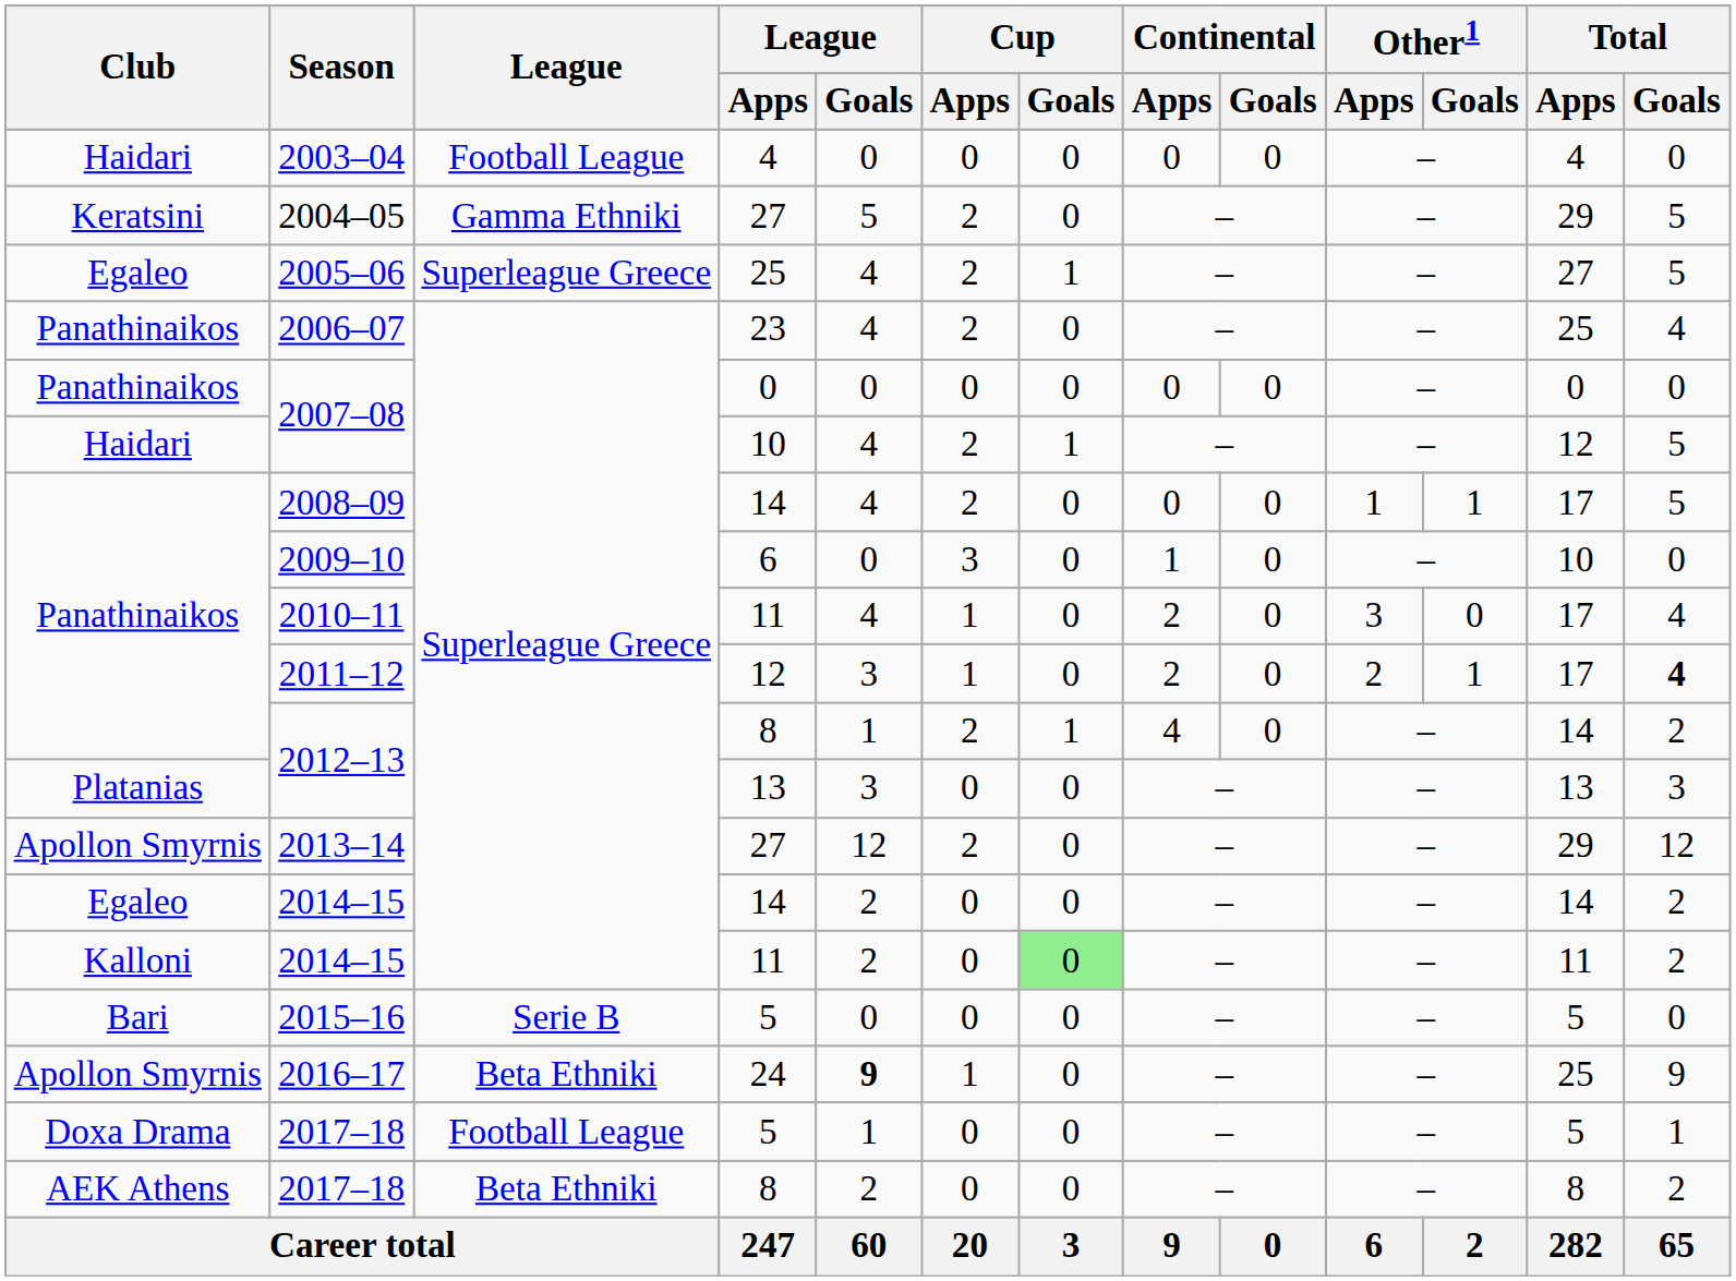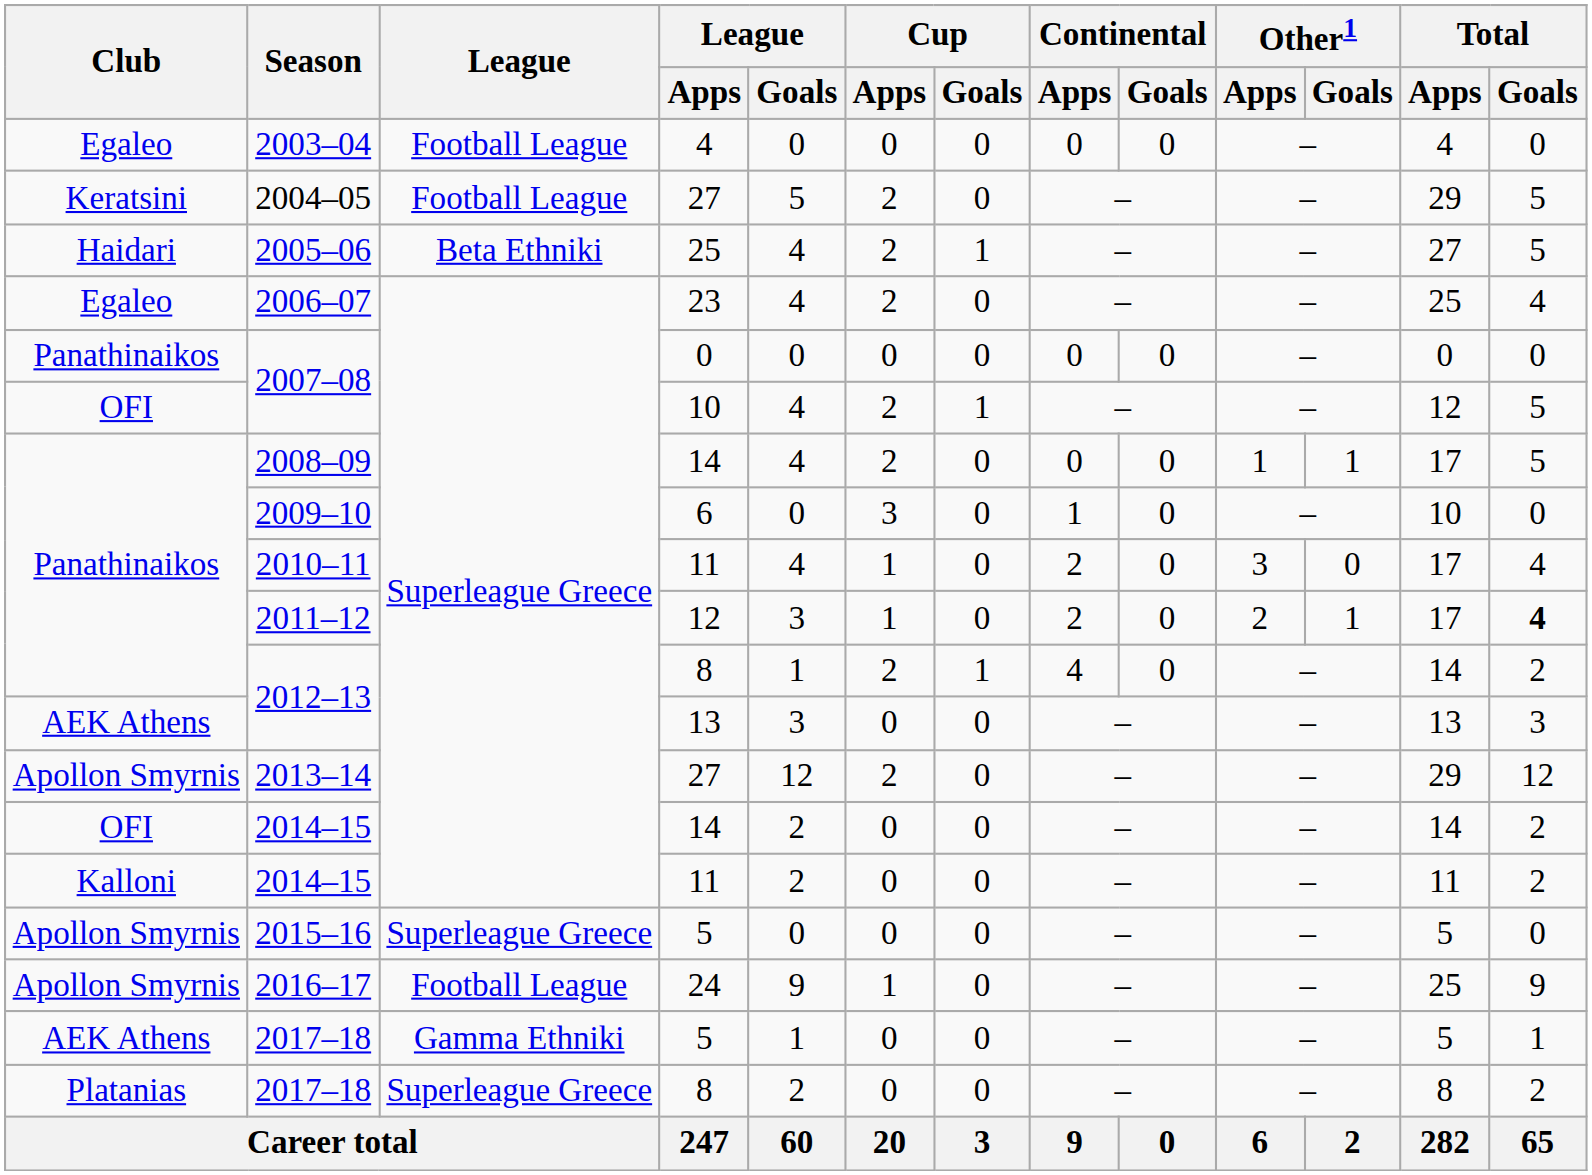 <table class="wikitable" style="text-align:center">
 <tr>
 <th rowspan=2>Club</th>
 <th rowspan=2>Season</th>
 <th rowspan=2>League</th>
 <th colspan=2>League</th>
 <th colspan=2>Cup</th>
 <th colspan=2>Continental</th>
 <th colspan=2>Other<sup><a href='#'>1</a></sup></th>
 <th colspan=2>Total</th>
 </tr>
 <tr>
 <th>Apps</th>
 <th>Goals</th>
 <th>Apps</th>
 <th>Goals</th>
 <th>Apps</th>
 <th>Goals</th>
 <th>Apps</th>
 <th>Goals</th>
 <th>Apps</th>
 <th>Goals</th>
 </tr>
 <tr>
-<td><a href='#'>Haidari</a></td>
+<td><a href='#'>Egaleo</a></td>
 <td><a href='#'>2003–04</a></td>
 <td><a href='#'>Football League</a></td>
 <td>4</td>
 <td>0</td>
 <td>0</td>
 <td>0</td>
 <td>0</td>
 <td>0</td>
 <td colspan=2>–</td>
 <td>4</td>
 <td>0</td>
 </tr>
 <tr>
 <td><a href='#'>Keratsini</a></td>
 <td>2004–05</td>
-<td><a href='#'>Gamma Ethniki</a></td>
+<td><a href='#'>Football League</a></td>
 <td>27</td>
 <td>5</td>
 <td>2</td>
 <td>0</td>
 <td colspan=2>–</td>
 <td colspan=2>–</td>
 <td>29</td>
 <td>5</td>
 </tr>
 <tr>
-<td><a href='#'>Egaleo</a></td>
+<td><a href='#'>Haidari</a></td>
 <td><a href='#'>2005–06</a></td>
-<td><a href='#'>Superleague Greece</a></td>
+<td><a href='#'>Beta Ethniki</a></td>
 <td>25</td>
 <td>4</td>
 <td>2</td>
 <td>1</td>
 <td colspan=2>–</td>
 <td colspan=2>–</td>
 <td>27</td>
 <td>5</td>
 </tr>
 <tr>
-<td><a href='#'>Panathinaikos</a></td>
+<td><a href='#'>Egaleo</a></td>
 <td><a href='#'>2006–07</a></td>
 <td rowspan=12><a href='#'>Superleague Greece</a></td>
 <td>23</td>
 <td>4</td>
 <td>2</td>
 <td>0</td>
 <td colspan=2>–</td>
 <td colspan=2>–</td>
 <td>25</td>
 <td>4</td>
 </tr>
 <tr>
 <td><a href='#'>Panathinaikos</a></td>
 <td rowspan=2><a href='#'>2007–08</a></td>
 <td>0</td>
 <td>0</td>
 <td>0</td>
 <td>0</td>
 <td>0</td>
 <td>0</td>
 <td colspan=2>–</td>
 <td>0</td>
 <td>0</td>
 </tr>
 <tr>
-<td><a href='#'>Haidari</a></td>
+<td><a href='#'>OFI</a></td>
 <td>10</td>
 <td>4</td>
 <td>2</td>
 <td>1</td>
 <td colspan=2>–</td>
 <td colspan=2>–</td>
 <td>12</td>
 <td>5</td>
 </tr>
 <tr>
 <td rowspan=5><a href='#'>Panathinaikos</a></td>
 <td><a href='#'>2008–09</a></td>
 <td>14</td>
 <td>4</td>
 <td>2</td>
 <td>0</td>
 <td>0</td>
 <td>0</td>
 <td>1</td>
 <td>1</td>
 <td>17</td>
 <td>5</td>
 </tr>
 <tr>
 <td><a href='#'>2009–10</a></td>
 <td>6</td>
 <td>0</td>
 <td>3</td>
 <td>0</td>
 <td>1</td>
 <td>0</td>
 <td colspan=2>–</td>
 <td>10</td>
 <td>0</td>
 </tr>
 <tr>
 <td><a href='#'>2010–11</a></td>
 <td>11</td>
 <td>4</td>
 <td>1</td>
 <td>0</td>
 <td>2</td>
 <td>0</td>
 <td>3</td>
 <td>0</td>
 <td>17</td>
 <td>4</td>
 </tr>
 <tr>
 <td><a href='#'>2011–12</a></td>
 <td>12</td>
 <td>3</td>
 <td>1</td>
 <td>0</td>
 <td>2</td>
 <td>0</td>
 <td>2</td>
 <td>1</td>
 <td>17</td>
 <td><strong>4</strong></td>
 </tr>
 <tr>
 <td rowspan=2><a href='#'>2012–13</a></td>
 <td>8</td>
 <td>1</td>
 <td>2</td>
 <td>1</td>
 <td>4</td>
 <td>0</td>
 <td colspan=2>–</td>
 <td>14</td>
 <td>2</td>
 </tr>
 <tr>
-<td><a href='#'>Platanias</a></td>
+<td><a href='#'>AEK Athens</a></td>
 <td>13</td>
 <td>3</td>
 <td>0</td>
 <td>0</td>
 <td colspan=2>–</td>
 <td colspan=2>–</td>
 <td>13</td>
 <td>3</td>
 </tr>
 <tr>
 <td><a href='#'>Apollon Smyrnis</a></td>
 <td rowspan=1><a href='#'>2013–14</a></td>
 <td>27</td>
 <td>12</td>
 <td>2</td>
 <td>0</td>
 <td colspan=2>–</td>
 <td colspan=2>–</td>
 <td>29</td>
 <td>12</td>
 </tr>
 <tr>
-<td><a href='#'>Egaleo</a></td>
+<td><a href='#'>OFI</a></td>
 <td rowspan=1><a href='#'>2014–15</a></td>
 <td>14</td>
 <td>2</td>
 <td>0</td>
 <td>0</td>
 <td colspan=2>–</td>
 <td colspan=2>–</td>
 <td>14</td>
 <td>2</td>
 </tr>
 <tr>
 <td><a href='#'>Kalloni</a></td>
 <td rowspan=1><a href='#'>2014–15</a></td>
 <td>11</td>
 <td>2</td>
 <td>0</td>
-<td style="background: lightgreen;">0</td>
+<td>0</td>
 <td colspan=2>–</td>
 <td colspan=2>–</td>
 <td>11</td>
 <td>2</td>
 </tr>
 <tr>
-<td><a href='#'>Bari</a></td>
+<td><a href='#'>Apollon Smyrnis</a></td>
 <td><a href='#'>2015–16</a></td>
-<td rowspan=1><a href='#'>Serie B</a></td>
+<td><a href='#'>Superleague Greece</a></td>
 <td>5</td>
 <td>0</td>
 <td>0</td>
 <td>0</td>
 <td colspan=2>–</td>
 <td colspan=2>–</td>
 <td>5</td>
 <td>0</td>
 </tr>
 <tr>
 <td><a href='#'>Apollon Smyrnis</a></td>
 <td><a href='#'>2016–17</a></td>
-<td><a href='#'>Beta Ethniki</a></td>
+<td><a href='#'>Football League</a></td>
 <td>24</td>
-<td><strong>9</strong></td>
+<td>9</td>
 <td>1</td>
 <td>0</td>
 <td colspan=2>–</td>
 <td colspan=2>–</td>
 <td>25</td>
 <td>9</td>
 </tr>
 <tr>
-<td><a href='#'>Doxa Drama</a></td>
+<td><a href='#'>AEK Athens</a></td>
 <td><a href='#'>2017–18</a></td>
-<td><a href='#'>Football League</a></td>
+<td><a href='#'>Gamma Ethniki</a></td>
 <td>5</td>
 <td>1</td>
 <td>0</td>
 <td>0</td>
 <td colspan=2>–</td>
 <td colspan=2>–</td>
 <td>5</td>
 <td>1</td>
 </tr>
 <tr>
-<td><a href='#'>AEK Athens</a></td>
+<td><a href='#'>Platanias</a></td>
 <td><a href='#'>2017–18</a></td>
-<td><a href='#'>Beta Ethniki</a></td>
+<td><a href='#'>Superleague Greece</a></td>
 <td>8</td>
 <td>2</td>
 <td>0</td>
 <td>0</td>
 <td colspan=2>–</td>
 <td colspan=2>–</td>
 <td>8</td>
 <td>2</td>
 </tr>
 <tr>
 <th colspan=3>Career total</th>
 <th>247</th>
 <th>60</th>
 <th>20</th>
 <th>3</th>
 <th>9</th>
 <th>0</th>
 <th>6</th>
 <th>2</th>
 <th>282</th>
 <th>65</th>
 </tr>
 </table>
